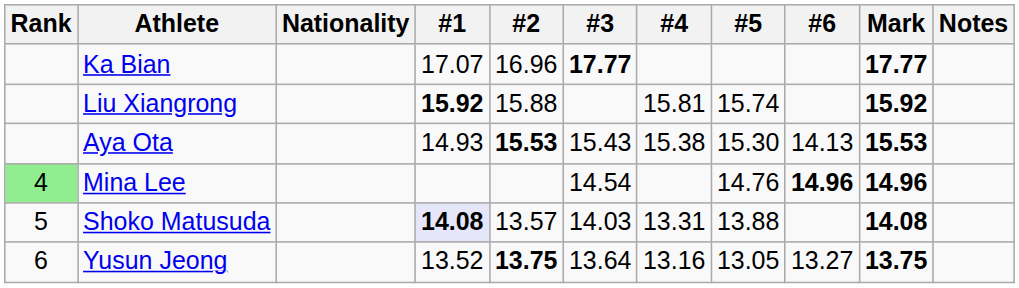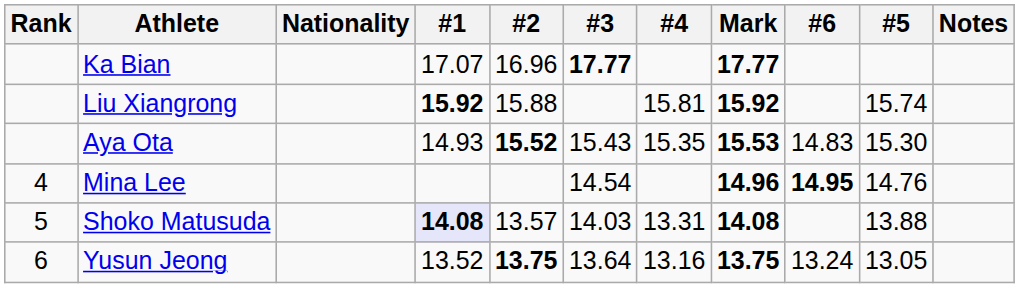 <table class="wikitable sortable" style="text-align:center">
 <tr>
 <th>Rank</th>
 <th>Athlete</th>
 <th>Nationality</th>
 <th>#1</th>
 <th>#2</th>
 <th>#3</th>
 <th>#4</th>
+<th>Mark</th>
+<th>#6</th>
 <th>#5</th>
-<th>#6</th>
-<th>Mark</th>
 <th>Notes</th>
 </tr>
 <tr>
 <td></td>
 <td align="left"><a href='#'>Ka Bian</a></td>
 <td align=left></td>
 <td>17.07</td>
 <td>16.96</td>
 <td><strong>17.77</strong></td>
 <td></td>
+<td><strong>17.77</strong></td>
 <td></td>
 <td></td>
-<td><strong>17.77</strong></td>
 <td></td>
 </tr>
 <tr>
 <td></td>
 <td align="left"><a href='#'>Liu Xiangrong</a></td>
 <td align=left></td>
 <td><strong>15.92</strong></td>
 <td>15.88</td>
 <td></td>
 <td>15.81</td>
+<td><strong>15.92</strong></td>
+<td></td>
 <td>15.74</td>
-<td></td>
-<td><strong>15.92</strong></td>
 <td></td>
 </tr>
 <tr>
 <td></td>
 <td align="left"><a href='#'>Aya Ota</a></td>
 <td align=left></td>
 <td>14.93</td>
+<td><strong>15.52</strong></td>
+<td>15.43</td>
+<td>15.35</td>
 <td><strong>15.53</strong></td>
-<td>15.43</td>
-<td>15.38</td>
+<td>14.83</td>
 <td>15.30</td>
-<td>14.13</td>
-<td><strong>15.53</strong></td>
 <td></td>
 </tr>
 <tr>
-<td style="background: lightgreen;">4</td>
+<td>4</td>
 <td align="left"><a href='#'>Mina Lee</a></td>
 <td align=left></td>
 <td></td>
 <td></td>
 <td>14.54</td>
 <td></td>
+<td><strong>14.96</strong></td>
+<td><strong>14.95</strong></td>
 <td>14.76</td>
-<td><strong>14.96</strong></td>
-<td><strong>14.96</strong></td>
 <td></td>
 </tr>
 <tr>
 <td>5</td>
 <td align="left"><a href='#'>Shoko Matusuda</a></td>
 <td align=left></td>
 <td style="background: lavender;"><strong>14.08</strong></td>
 <td>13.57</td>
 <td>14.03</td>
 <td>13.31</td>
+<td><strong>14.08</strong></td>
+<td></td>
 <td>13.88</td>
-<td></td>
-<td><strong>14.08</strong></td>
 <td></td>
 </tr>
 <tr>
 <td>6</td>
 <td align="left"><a href='#'>Yusun Jeong</a></td>
 <td align=left></td>
 <td>13.52</td>
 <td><strong>13.75</strong></td>
 <td>13.64</td>
 <td>13.16</td>
+<td><strong>13.75</strong></td>
+<td>13.24</td>
 <td>13.05</td>
-<td>13.27</td>
-<td><strong>13.75</strong></td>
 <td></td>
 </tr>
 </table>
